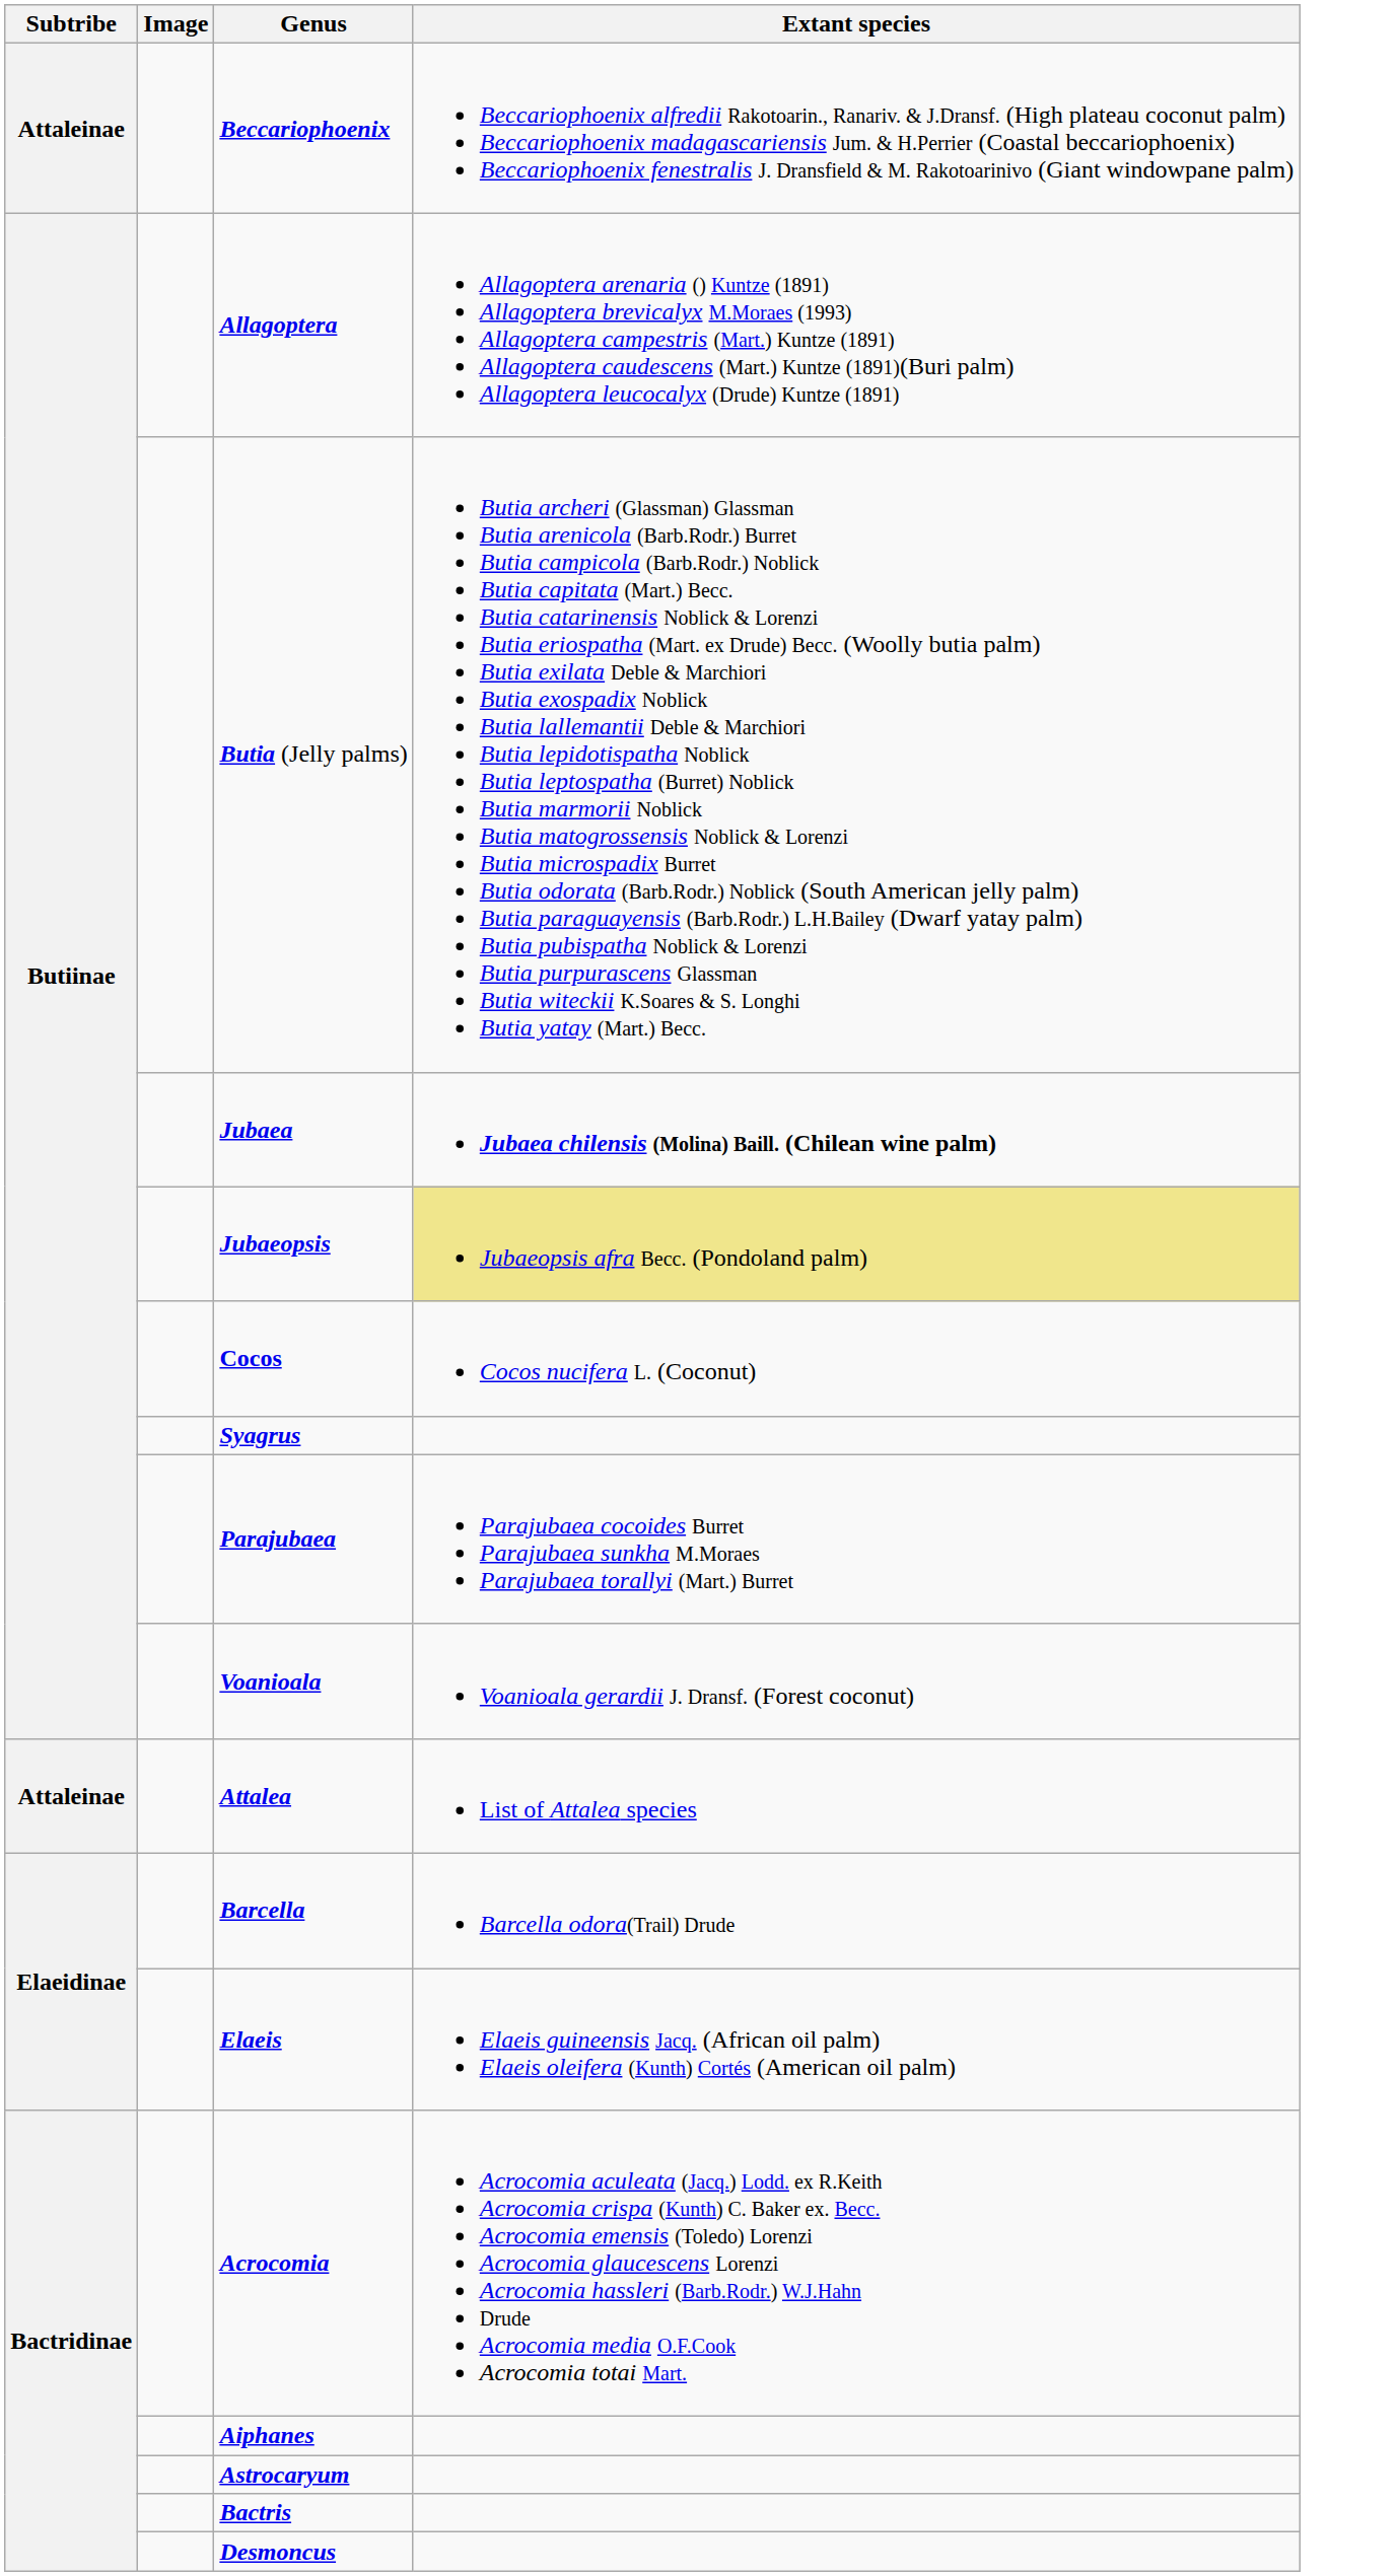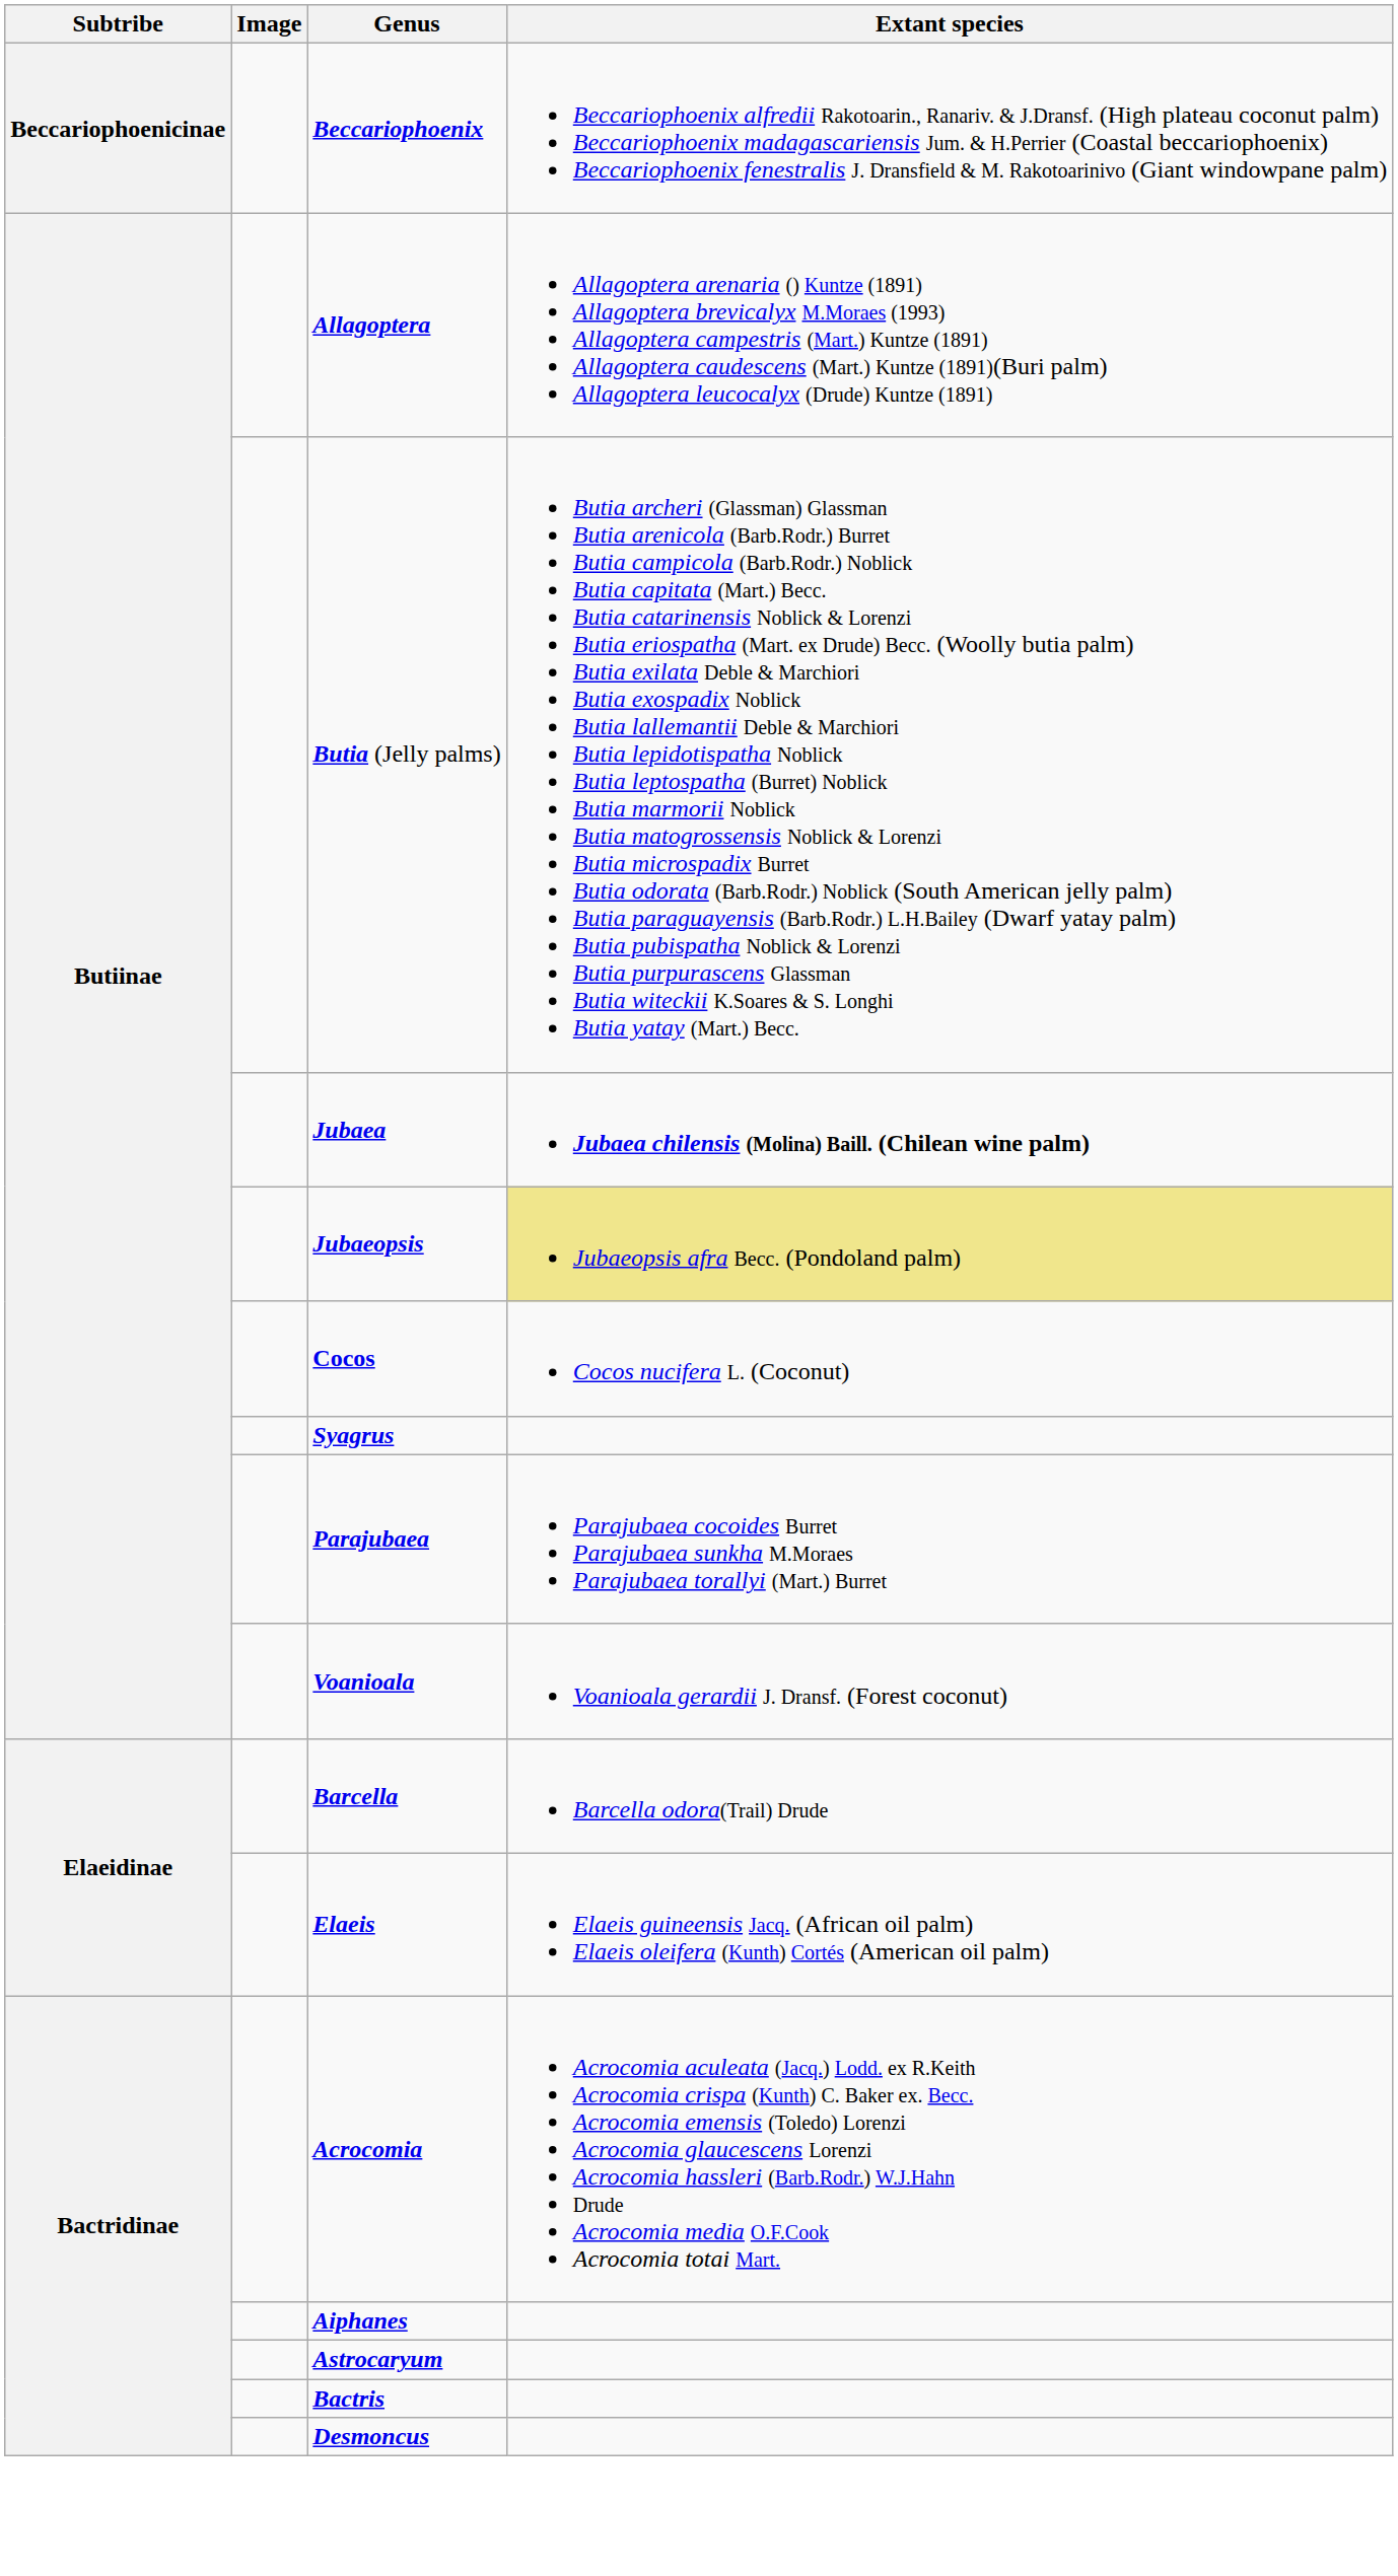 <table class="wikitable">
 <tr>
 <th>Subtribe</th>
 <th>Image</th>
 <th>Genus</th>
 <th>Extant species</th>
 </tr>
 <tr>
-<th rowspan="1">Attaleinae </th>
+<th rowspan="1">Beccariophoenicinae </th>
 <td></td>
 <td><strong><em><a href='#'>Beccariophoenix</a></em></strong> </td>
 <td><br><ul><li><em><a href='#'>Beccariophoenix alfredii</a></em> <small>Rakotoarin., Ranariv. & J.Dransf.</small> (High plateau coconut palm)</li><li><em><a href='#'>Beccariophoenix madagascariensis</a></em> <small>Jum. & H.Perrier</small> (Coastal beccariophoenix)</li><li><em><a href='#'>Beccariophoenix fenestralis</a></em> <small>J. Dransfield & M. Rakotoarinivo</small> (Giant windowpane palm)</li></ul></td>
 </tr>
 <tr>
 <th rowspan="8">Butiinae </th>
 <td></td>
 <td><strong><em><a href='#'>Allagoptera</a></em></strong> </td>
 <td><br><ul><li><em><a href='#'>Allagoptera arenaria</a></em> <small>() <a href='#'>Kuntze</a> (1891)</small></li><li><em><a href='#'>Allagoptera brevicalyx</a></em> <small><a href='#'>M.Moraes</a> (1993)</small></li><li><em><a href='#'>Allagoptera campestris</a></em> <small>(<a href='#'>Mart.</a>) Kuntze (1891)</small></li><li><em><a href='#'>Allagoptera caudescens</a></em> <small>(Mart.) Kuntze (1891)</small>(Buri palm)</li><li><em><a href='#'>Allagoptera leucocalyx</a></em> <small>(Drude) Kuntze (1891)</small></li></ul></td>
 </tr>
 <tr>
 <td></td>
 <td><strong><em><a href='#'>Butia</a></em></strong>  (Jelly palms)</td>
 <td><br><ul><li><em><a href='#'>Butia archeri</a></em> <small>(Glassman) Glassman</small></li><li><em><a href='#'>Butia arenicola</a></em> <small>(Barb.Rodr.) Burret</small></li><li><em><a href='#'>Butia campicola</a></em>  <small>(Barb.Rodr.) Noblick</small></li><li><em><a href='#'>Butia capitata</a></em> <small>(Mart.) Becc.</small></li><li><em><a href='#'>Butia catarinensis</a></em> <small>Noblick & Lorenzi</small></li><li><em><a href='#'>Butia eriospatha</a></em> <small>(Mart. ex Drude) Becc.</small> (Woolly butia palm)</li><li><em><a href='#'>Butia exilata</a></em> <small>Deble & Marchiori</small></li><li><em><a href='#'>Butia exospadix</a></em> <small>Noblick</small></li><li><em><a href='#'>Butia lallemantii</a></em> <small>Deble & Marchiori</small></li><li><em><a href='#'>Butia lepidotispatha</a></em> <small>Noblick</small></li><li><em><a href='#'>Butia leptospatha</a></em> <small>(Burret) Noblick</small></li><li><em><a href='#'>Butia marmorii</a></em> <small>Noblick</small></li><li><em><a href='#'>Butia matogrossensis</a></em> <small>Noblick & Lorenzi</small></li><li><em><a href='#'>Butia microspadix</a></em> <small>Burret</small></li><li><em><a href='#'>Butia odorata</a></em> <small>(Barb.Rodr.) Noblick</small> (South American jelly palm)</li><li><em><a href='#'>Butia paraguayensis</a></em> <small>(Barb.Rodr.) L.H.Bailey</small> (Dwarf yatay palm)</li><li><em><a href='#'>Butia pubispatha</a></em> <small>Noblick & Lorenzi</small></li><li><em><a href='#'>Butia purpurascens</a></em> <small>Glassman</small></li><li><em><a href='#'>Butia witeckii</a></em> <small>K.Soares & S. Longhi</small></li><li><em><a href='#'>Butia yatay</a></em> <small>(Mart.) Becc.</small></li></ul></td>
 </tr>
 <tr>
 <td></td>
 <td><strong><em><a href='#'>Jubaea</a></em></strong> </td>
 <td><strong><br><ul><li><em><a href='#'>Jubaea chilensis</a></em> <small>(Molina) Baill.</small> (Chilean wine palm)</li></ul></strong></td>
 </tr>
 <tr>
 <td></td>
 <td><strong><em><a href='#'>Jubaeopsis</a></em></strong> </td>
 <td style="background: khaki;"><br><ul><li><em><a href='#'>Jubaeopsis afra</a></em> <small>Becc.</small> (Pondoland palm)</li></ul></td>
 </tr>
 <tr>
 <td></td>
 <td><strong><a href='#'>Cocos</a></strong> </td>
 <td><br><ul><li><em><a href='#'>Cocos nucifera</a></em> <small>L.</small> (Coconut)</li></ul></td>
 </tr>
 <tr>
 <td></td>
 <td><strong><em><a href='#'>Syagrus</a></em></strong> </td>
 <td><br></td>
 </tr>
 <tr>
 <td></td>
 <td><strong><em><a href='#'>Parajubaea</a></em></strong> </td>
 <td><br><ul><li><em><a href='#'>Parajubaea cocoides</a></em> <small>Burret</small></li><li><em><a href='#'>Parajubaea sunkha</a></em> <small>M.Moraes</small></li><li><em><a href='#'>Parajubaea torallyi</a></em> <small>(Mart.) Burret</small></li></ul></td>
 </tr>
 <tr>
 <td></td>
 <td><strong><em><a href='#'>Voanioala</a></em></strong> </td>
 <td><br><ul><li><em><a href='#'>Voanioala gerardii</a></em> <small>J. Dransf.</small> (Forest coconut)</li></ul></td>
 </tr>
 <tr>
-<th rowspan="1">Attaleinae </th>
-<td></td>
-<td><strong><em><a href='#'>Attalea</a></em></strong> </td>
-<td><br><ul><li><a href='#'>List of <em>Attalea</em> species</a></li></ul></td>
-</tr>
-<tr>
 <th rowspan="2">Elaeidinae </th>
 <td></td>
 <td><strong><em><a href='#'>Barcella</a></em></strong> </td>
 <td><br><ul><li><em><a href='#'>Barcella odora</a></em><small>(Trail) Drude</small></li></ul></td>
 </tr>
 <tr>
 <td></td>
 <td><strong><em><a href='#'>Elaeis</a></em></strong> </td>
 <td><br><ul><li><em><a href='#'>Elaeis guineensis</a></em> <small><a href='#'>Jacq.</a></small> (African oil palm)</li><li><em><a href='#'>Elaeis oleifera</a></em> <small>(<a href='#'>Kunth</a>) <a href='#'>Cortés</a></small> (American oil palm)</li></ul></td>
 </tr>
 <tr>
 <th rowspan="6">Bactridinae </th>
 <td></td>
 <td><strong><em><a href='#'>Acrocomia</a></em></strong> </td>
 <td><br><ul><li><em><a href='#'>Acrocomia aculeata</a></em> <small>(<a href='#'>Jacq.</a>) <a href='#'>Lodd.</a> ex R.Keith</small></li><li><em><a href='#'>Acrocomia crispa</a></em> <small>(<a href='#'>Kunth</a>) C. Baker ex. <a href='#'>Becc.</a></small></li><li><em><a href='#'>Acrocomia emensis</a></em> <small>(Toledo) Lorenzi</small></li><li><em><a href='#'>Acrocomia glaucescens</a></em> <small>Lorenzi</small></li><li><em><a href='#'>Acrocomia hassleri</a></em> <small>(<a href='#'>Barb.Rodr.</a>) <a href='#'>W.J.Hahn</a></small></li><li><em></em> <small>Drude</small></li><li><em><a href='#'>Acrocomia media</a></em> <small><a href='#'>O.F.Cook</a></small></li><li><em>Acrocomia totai</em> <small><a href='#'>Mart.</a></small></li></ul></td>
 </tr>
 <tr>
 <td></td>
 <td><strong><em><a href='#'>Aiphanes</a></em></strong> </td>
 <td><br></td>
 </tr>
 <tr>
 <td></td>
 <td><strong><em><a href='#'>Astrocaryum</a></em></strong> </td>
 <td><br></td>
 </tr>
 <tr>
 <td></td>
 <td><strong><em><a href='#'>Bactris</a></em></strong> </td>
 <td><br></td>
 </tr>
 <tr>
 <td></td>
 <td><strong><em><a href='#'>Desmoncus</a></em></strong> </td>
 <td><br></td>
 </tr>
 </table>
